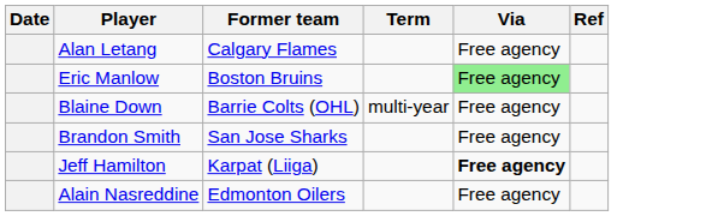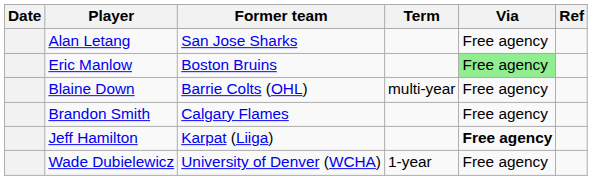 <table class="wikitable plainrowheaders">
 <tr style="background:#ddd; text-align:center;">
 <th>Date</th>
 <th>Player</th>
 <th>Former team</th>
 <th>Term</th>
 <th>Via</th>
 <th>Ref</th>
 </tr>
 <tr>
 <th scope="row"></th>
 <td><a href='#'>Alan Letang</a></td>
-<td><a href='#'>Calgary Flames</a></td>
+<td><a href='#'>San Jose Sharks</a></td>
 <td></td>
 <td>Free agency</td>
 <td></td>
 </tr>
 <tr>
 <th scope="row"></th>
 <td><a href='#'>Eric Manlow</a></td>
 <td><a href='#'>Boston Bruins</a></td>
 <td></td>
 <td style="background: lightgreen;">Free agency</td>
 <td></td>
 </tr>
 <tr>
 <th scope="row"></th>
 <td><a href='#'>Blaine Down</a></td>
 <td><a href='#'>Barrie Colts</a> (<a href='#'>OHL</a>)</td>
 <td>multi-year</td>
 <td>Free agency</td>
 <td></td>
 </tr>
 <tr>
 <th scope="row"></th>
 <td><a href='#'>Brandon Smith</a></td>
-<td><a href='#'>San Jose Sharks</a></td>
+<td><a href='#'>Calgary Flames</a></td>
 <td></td>
 <td>Free agency</td>
 <td></td>
 </tr>
 <tr>
 <th scope="row"></th>
 <td><a href='#'>Jeff Hamilton</a></td>
 <td><a href='#'>Karpat</a> (<a href='#'>Liiga</a>)</td>
 <td></td>
 <td><strong>Free agency</strong></td>
 <td></td>
 </tr>
 <tr>
 <th scope="row"></th>
-<td><a href='#'>Alain Nasreddine</a></td>
-<td><a href='#'>Edmonton Oilers</a></td>
-<td></td>
+<td><a href='#'>Wade Dubielewicz</a></td>
+<td><a href='#'>University of Denver</a> (<a href='#'>WCHA</a>)</td>
+<td>1-year</td>
 <td>Free agency</td>
 <td></td>
 </tr>
 </table>
